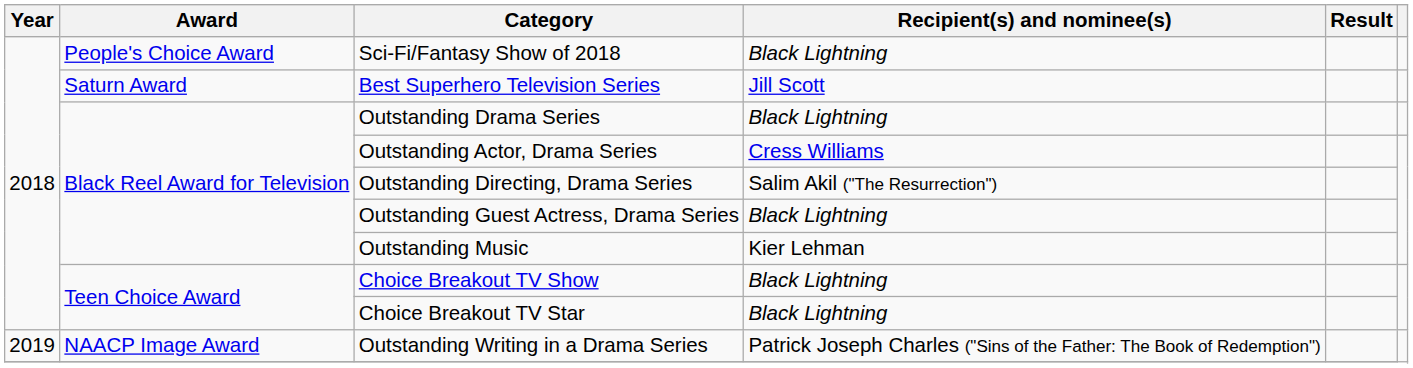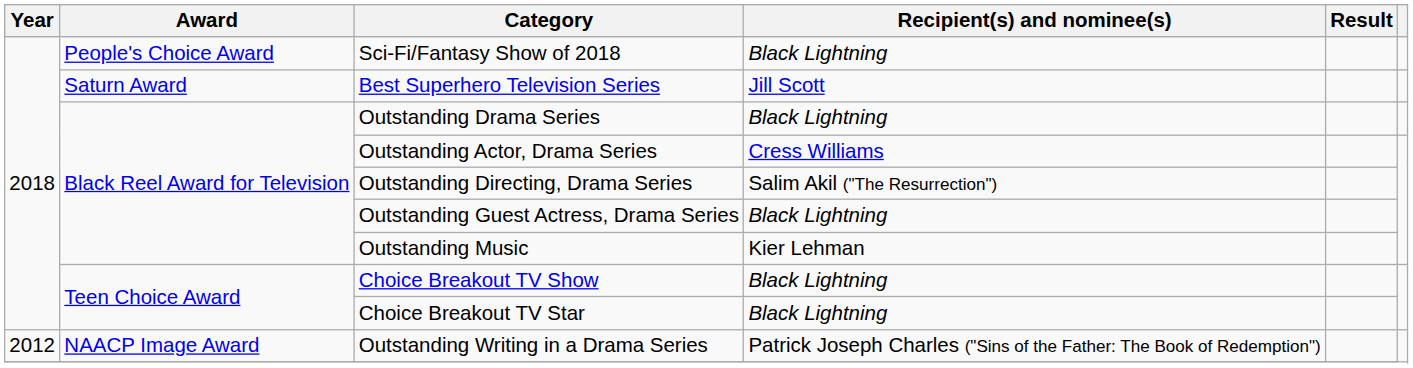 <table class="wikitable sortable plainrowheaders">
 <tr style="background:#ccc; text-align:center;">
 <th scope="col">Year</th>
 <th scope="col">Award</th>
 <th scope="col">Category</th>
 <th scope="col">Recipient(s) and nominee(s)</th>
 <th scope="col">Result</th>
 <th scope="col" class="unsortable"></th>
 </tr>
 <tr>
 <td rowspan="9">2018</td>
 <td><a href='#'>People's Choice Award</a></td>
 <td>Sci-Fi/Fantasy Show of 2018</td>
 <td><em>Black Lightning</em></td>
 <td></td>
 <td style="text-align:center;"></td>
 </tr>
 <tr>
 <td><a href='#'>Saturn Award</a></td>
 <td><a href='#'>Best Superhero Television Series</a></td>
 <td><a href='#'>Jill Scott</a></td>
 <td></td>
 <td style="text-align:center;"></td>
 </tr>
 <tr>
 <td rowspan="5"><a href='#'>Black Reel Award for Television</a></td>
 <td>Outstanding Drama Series</td>
 <td><em>Black Lightning</em></td>
 <td></td>
 <td style="text-align:center;"></td>
 </tr>
 <tr>
 <td>Outstanding Actor, Drama Series</td>
 <td><a href='#'>Cress Williams</a></td>
 <td></td>
 <td style="text-align:center;" rowspan="4"></td>
 </tr>
 <tr>
 <td>Outstanding Directing, Drama Series</td>
 <td>Salim Akil <small>("The Resurrection")</small></td>
 <td></td>
 </tr>
 <tr>
 <td>Outstanding Guest Actress, Drama Series</td>
 <td><em>Black Lightning</em></td>
 <td></td>
 </tr>
 <tr>
 <td>Outstanding Music</td>
 <td>Kier Lehman</td>
 <td></td>
 </tr>
 <tr>
 <td rowspan="2"><a href='#'>Teen Choice Award</a></td>
 <td><a href='#'>Choice Breakout TV Show</a></td>
 <td><em>Black Lightning</em></td>
 <td></td>
 <td style="text-align:center;" rowspan="2"></td>
 </tr>
 <tr>
 <td>Choice Breakout TV Star</td>
 <td><em>Black Lightning</em></td>
 <td></td>
 </tr>
 <tr>
-<td>2019</td>
+<td>2012</td>
 <td><a href='#'>NAACP Image Award</a></td>
 <td>Outstanding Writing in a Drama Series</td>
 <td>Patrick Joseph Charles <small>("Sins of the Father: The Book of Redemption")</small></td>
 <td></td>
 <td style="text-align:center;" rowspan="2"></td>
 </tr>
 <tr>
 </tr>
 </table>
